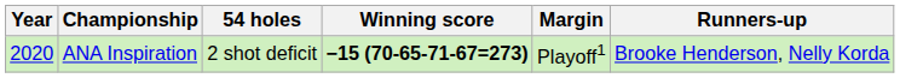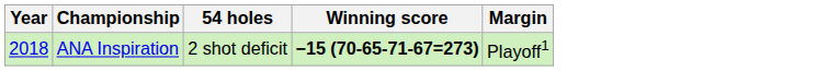 <table class="wikitable">
 <tr>
 <th>Year</th>
 <th>Championship</th>
 <th>54 holes</th>
 <th>Winning score</th>
 <th>Margin</th>
-<th>Runners-up</th>
 </tr>
 <tr style="background:#D0F0C0;">
-<td><a href='#'>2020</a></td>
+<td><a href='#'>2018</a></td>
 <td><a href='#'>ANA Inspiration</a></td>
 <td>2 shot deficit</td>
 <td><strong>−15 (70-65-71-67=273)</strong></td>
 <td>Playoff<sup>1</sup></td>
-<td> <a href='#'>Brooke Henderson</a>,  <a href='#'>Nelly Korda</a></td>
 </tr>
 </table>
